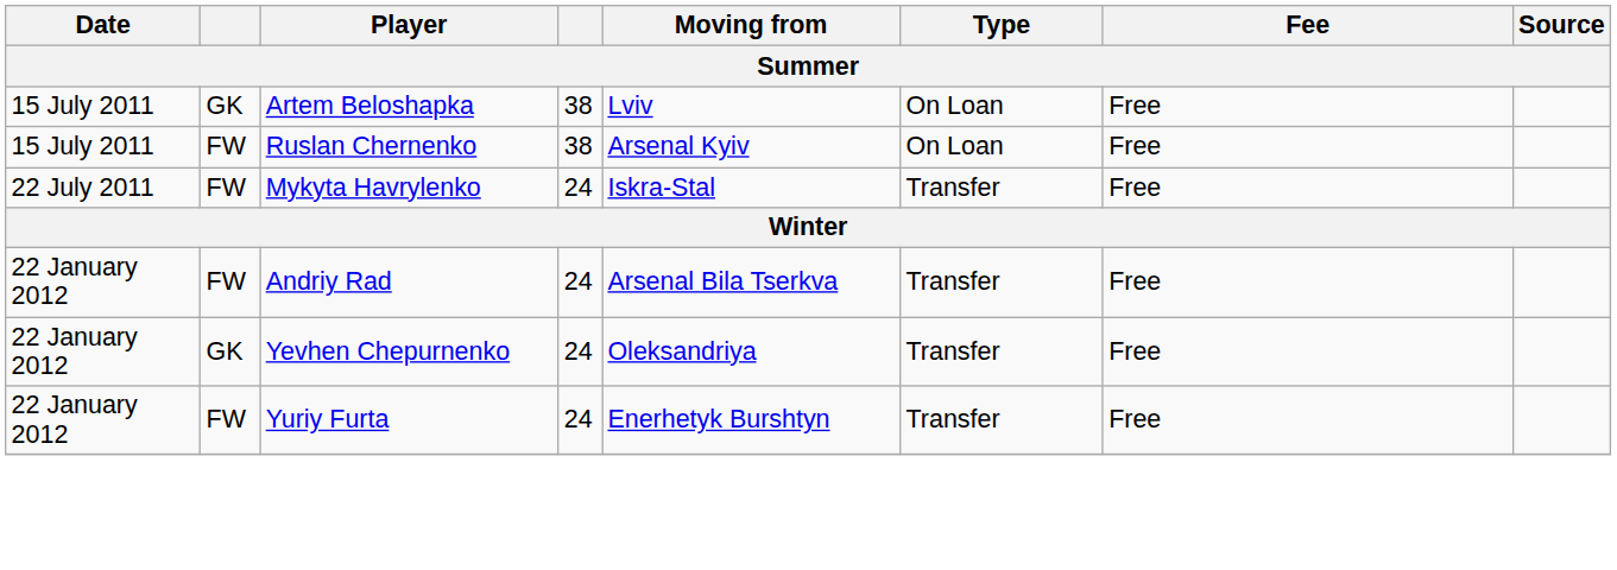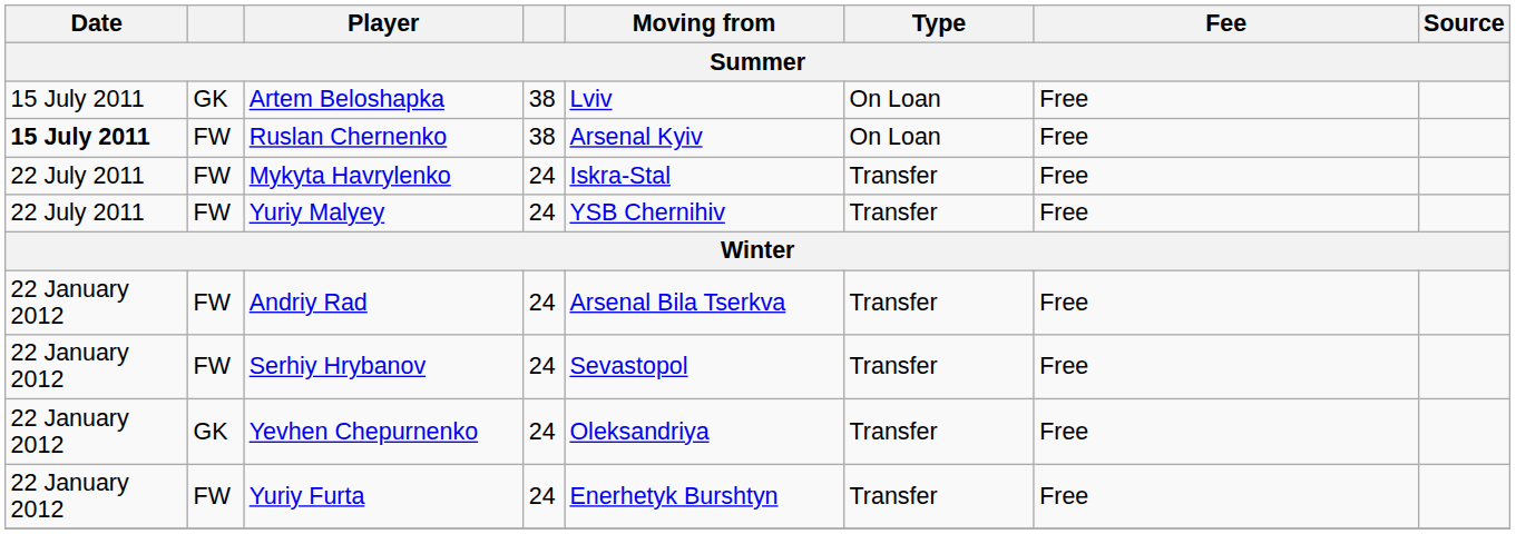 <table class="wikitable sortable">
 <tr>
 <th style="width:115px;">Date</th>
 <th style="width:30px;"></th>
 <th style="width:180px;">Player</th>
 <th style="width:20px;"></th>
 <th style="width:180px;">Moving from</th>
 <th style="width:120px;" class="unsortable">Type</th>
 <th style="width:250px;" class="unsortable">Fee</th>
 <th style="width:20px;">Source</th>
 </tr>
 <tr>
 <th colspan=8>Summer</th>
 </tr>
 <tr>
 <td>15 July 2011</td>
 <td>GK</td>
 <td> <a href='#'>Artem Beloshapka</a></td>
 <td>38</td>
 <td> <a href='#'>Lviv</a></td>
 <td>On Loan</td>
 <td>Free</td>
 <td></td>
 </tr>
 <tr>
-<td>15 July 2011</td>
+<td><strong>15 July 2011</strong></td>
 <td>FW</td>
 <td> <a href='#'>Ruslan Chernenko</a></td>
 <td>38</td>
 <td> <a href='#'>Arsenal Kyiv</a></td>
 <td>On Loan</td>
 <td>Free</td>
 <td></td>
 </tr>
 <tr>
 <td>22 July 2011</td>
 <td>FW</td>
 <td> <a href='#'>Mykyta Havrylenko</a></td>
 <td>24</td>
 <td> <a href='#'>Iskra-Stal</a></td>
 <td>Transfer</td>
 <td>Free</td>
 <td></td>
 </tr>
 <tr>
+<td>22 July 2011</td>
+<td>FW</td>
+<td> <a href='#'>Yuriy Malyey</a></td>
+<td>24</td>
+<td> <a href='#'>YSB Chernihiv</a></td>
+<td>Transfer</td>
+<td>Free</td>
+<td></td>
+</tr>
+<tr>
 <th colspan=8>Winter</th>
 </tr>
 <tr>
 <td>22 January 2012</td>
 <td>FW</td>
 <td> <a href='#'>Andriy Rad</a></td>
 <td>24</td>
 <td> <a href='#'>Arsenal Bila Tserkva</a></td>
+<td>Transfer</td>
+<td>Free</td>
+<td></td>
+</tr>
+<tr>
+<td>22 January 2012</td>
+<td>FW</td>
+<td> <a href='#'>Serhiy Hrybanov</a></td>
+<td>24</td>
+<td> <a href='#'>Sevastopol</a></td>
 <td>Transfer</td>
 <td>Free</td>
 <td></td>
 </tr>
 <tr>
 <td>22 January 2012</td>
 <td>GK</td>
 <td> <a href='#'>Yevhen Chepurnenko</a></td>
 <td>24</td>
 <td> <a href='#'>Oleksandriya</a></td>
 <td>Transfer</td>
 <td>Free</td>
 <td></td>
 </tr>
 <tr>
 <td>22 January 2012</td>
 <td>FW</td>
 <td> <a href='#'>Yuriy Furta</a></td>
 <td>24</td>
 <td> <a href='#'>Enerhetyk Burshtyn</a></td>
 <td>Transfer</td>
 <td>Free</td>
 <td></td>
 </tr>
 <tr>
 </tr>
 </table>
